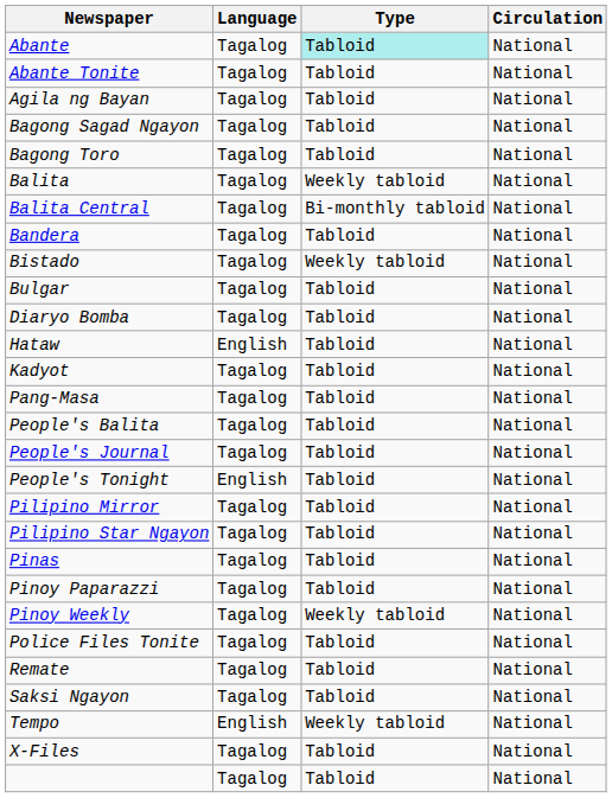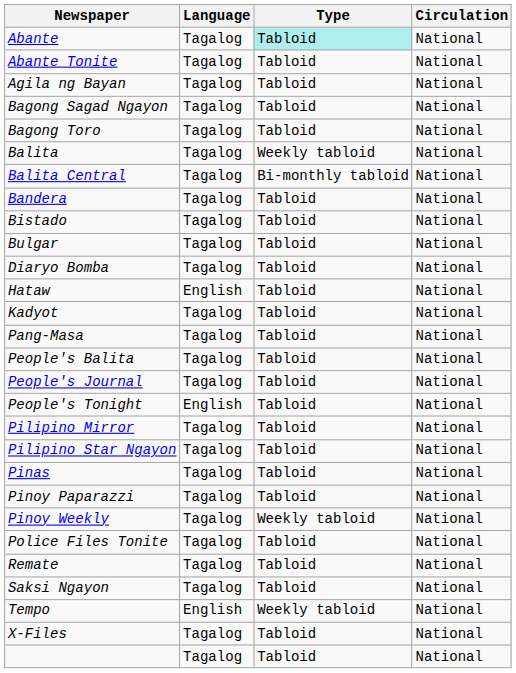 <table class="wikitable sortable">
 <tr valign="middle">
 <th>Newspaper</th>
 <th>Language</th>
 <th>Type</th>
 <th>Circulation</th>
 </tr>
 <tr>
 <td><em><a href='#'>Abante</a></em></td>
 <td>Tagalog</td>
 <td style="background: paleturquoise;">Tabloid</td>
 <td>National</td>
 </tr>
 <tr>
 <td><em><a href='#'>Abante Tonite</a></em></td>
 <td>Tagalog</td>
 <td>Tabloid</td>
 <td>National</td>
 </tr>
 <tr>
 <td><em>Agila ng Bayan</em></td>
 <td>Tagalog</td>
 <td>Tabloid</td>
 <td>National</td>
 </tr>
 <tr>
 <td><em>Bagong Sagad Ngayon</em></td>
 <td>Tagalog</td>
 <td>Tabloid</td>
 <td>National</td>
 </tr>
 <tr>
 <td><em>Bagong Toro</em></td>
 <td>Tagalog</td>
 <td>Tabloid</td>
 <td>National</td>
 </tr>
 <tr>
 <td><em>Balita</em></td>
 <td>Tagalog</td>
 <td>Weekly tabloid</td>
 <td>National</td>
 </tr>
 <tr>
 <td><em><a href='#'>Balita Central</a></em></td>
 <td>Tagalog</td>
 <td>Bi-monthly tabloid</td>
 <td>National</td>
 </tr>
 <tr>
 <td><em><a href='#'>Bandera</a></em></td>
 <td>Tagalog</td>
 <td>Tabloid</td>
 <td>National</td>
 </tr>
 <tr>
 <td><em>Bistado</em></td>
 <td>Tagalog</td>
-<td>Weekly tabloid</td>
+<td>Tabloid</td>
 <td>National</td>
 </tr>
 <tr>
 <td><em>Bulgar</em></td>
 <td>Tagalog</td>
 <td>Tabloid</td>
 <td>National</td>
 </tr>
 <tr>
 <td><em>Diaryo Bomba</em></td>
 <td>Tagalog</td>
 <td>Tabloid</td>
 <td>National</td>
 </tr>
 <tr>
 <td><em>Hataw</em></td>
 <td>English</td>
 <td>Tabloid</td>
 <td>National</td>
 </tr>
 <tr>
 <td><em>Kadyot</em></td>
 <td>Tagalog</td>
 <td>Tabloid</td>
 <td>National</td>
 </tr>
 <tr>
 <td><em>Pang-Masa</em></td>
 <td>Tagalog</td>
 <td>Tabloid</td>
 <td>National</td>
 </tr>
 <tr>
 <td><em>People's Balita</em></td>
 <td>Tagalog</td>
 <td>Tabloid</td>
 <td>National</td>
 </tr>
 <tr>
 <td><em><a href='#'>People's Journal</a></em></td>
 <td>Tagalog</td>
 <td>Tabloid</td>
 <td>National</td>
 </tr>
 <tr>
 <td><em>People's Tonight</em></td>
 <td>English</td>
 <td>Tabloid</td>
 <td>National</td>
 </tr>
 <tr>
 <td><em><a href='#'>Pilipino Mirror</a></em></td>
 <td>Tagalog</td>
 <td>Tabloid</td>
 <td>National</td>
 </tr>
 <tr>
 <td><em><a href='#'>Pilipino Star Ngayon</a></em></td>
 <td>Tagalog</td>
 <td>Tabloid</td>
 <td>National</td>
 </tr>
 <tr>
 <td><em><a href='#'>Pinas</a></em></td>
 <td>Tagalog</td>
 <td>Tabloid</td>
 <td>National</td>
 </tr>
 <tr>
 <td><em>Pinoy Paparazzi</em></td>
 <td>Tagalog</td>
 <td>Tabloid</td>
 <td>National</td>
 </tr>
 <tr>
 <td><em><a href='#'>Pinoy Weekly</a></em></td>
 <td>Tagalog</td>
 <td>Weekly tabloid</td>
 <td>National</td>
 </tr>
 <tr>
 <td><em>Police Files Tonite</em></td>
 <td>Tagalog</td>
 <td>Tabloid</td>
 <td>National</td>
 </tr>
 <tr>
 <td><em>Remate</em></td>
 <td>Tagalog</td>
 <td>Tabloid</td>
 <td>National</td>
 </tr>
 <tr>
 <td><em>Saksi Ngayon</em></td>
 <td>Tagalog</td>
 <td>Tabloid</td>
 <td>National</td>
 </tr>
 <tr>
 <td><em>Tempo</em></td>
 <td>English</td>
 <td>Weekly tabloid</td>
 <td>National</td>
 </tr>
 <tr>
 <td><em>X-Files</em></td>
 <td>Tagalog</td>
 <td>Tabloid</td>
 <td>National</td>
 </tr>
 <tr>
 <td></td>
 <td>Tagalog</td>
 <td>Tabloid</td>
 <td>National</td>
 </tr>
 </table>
